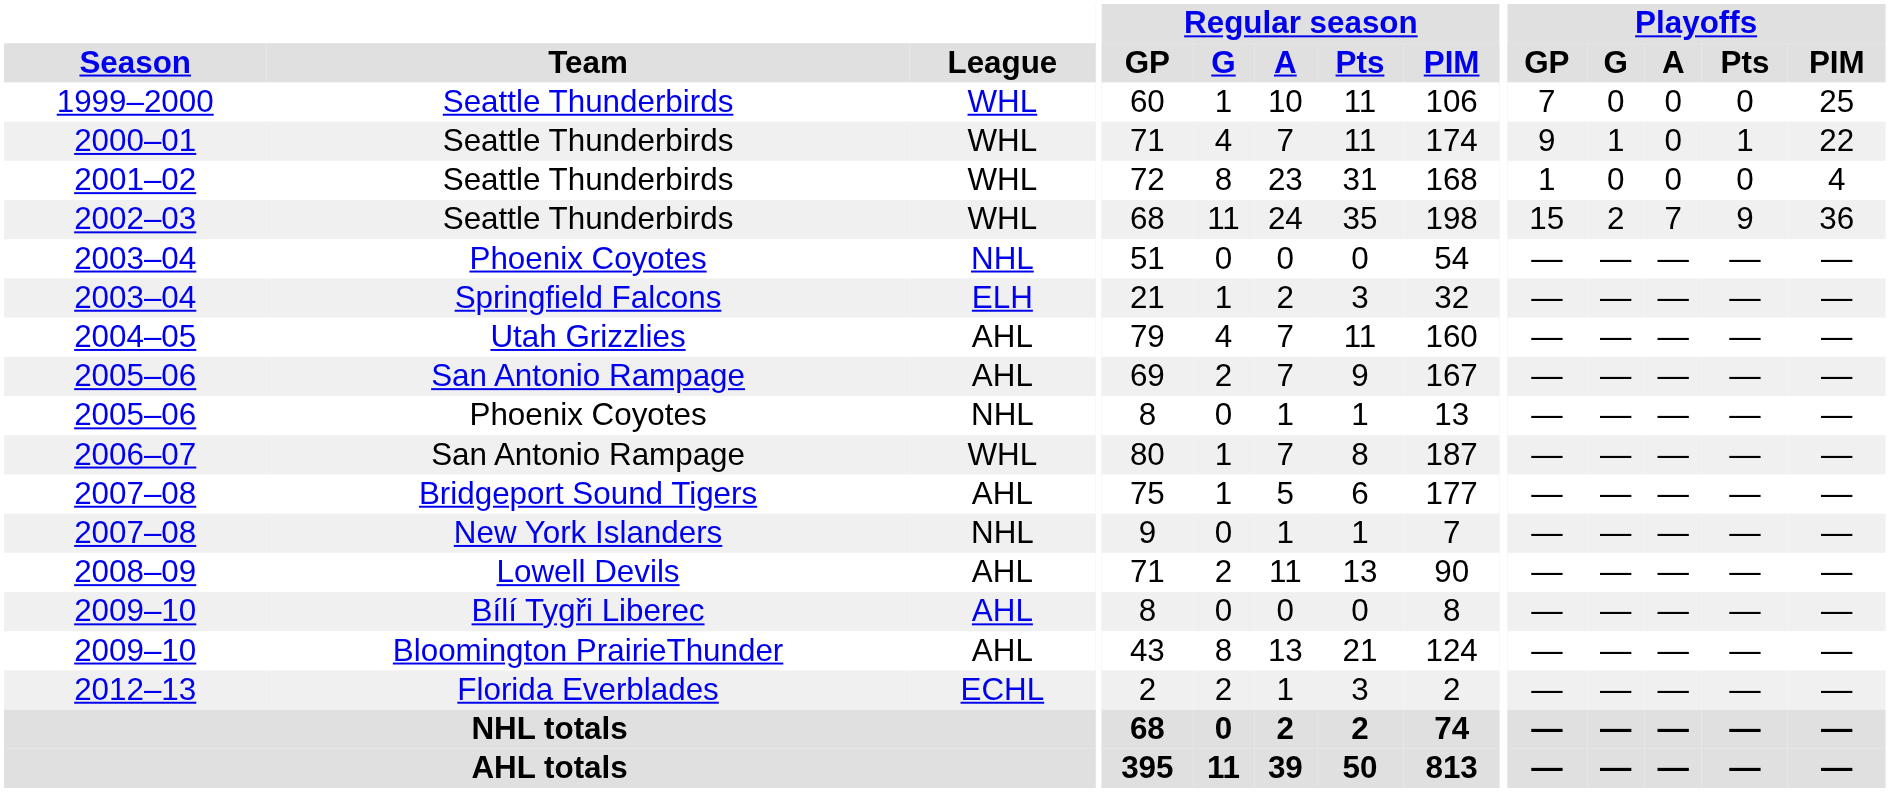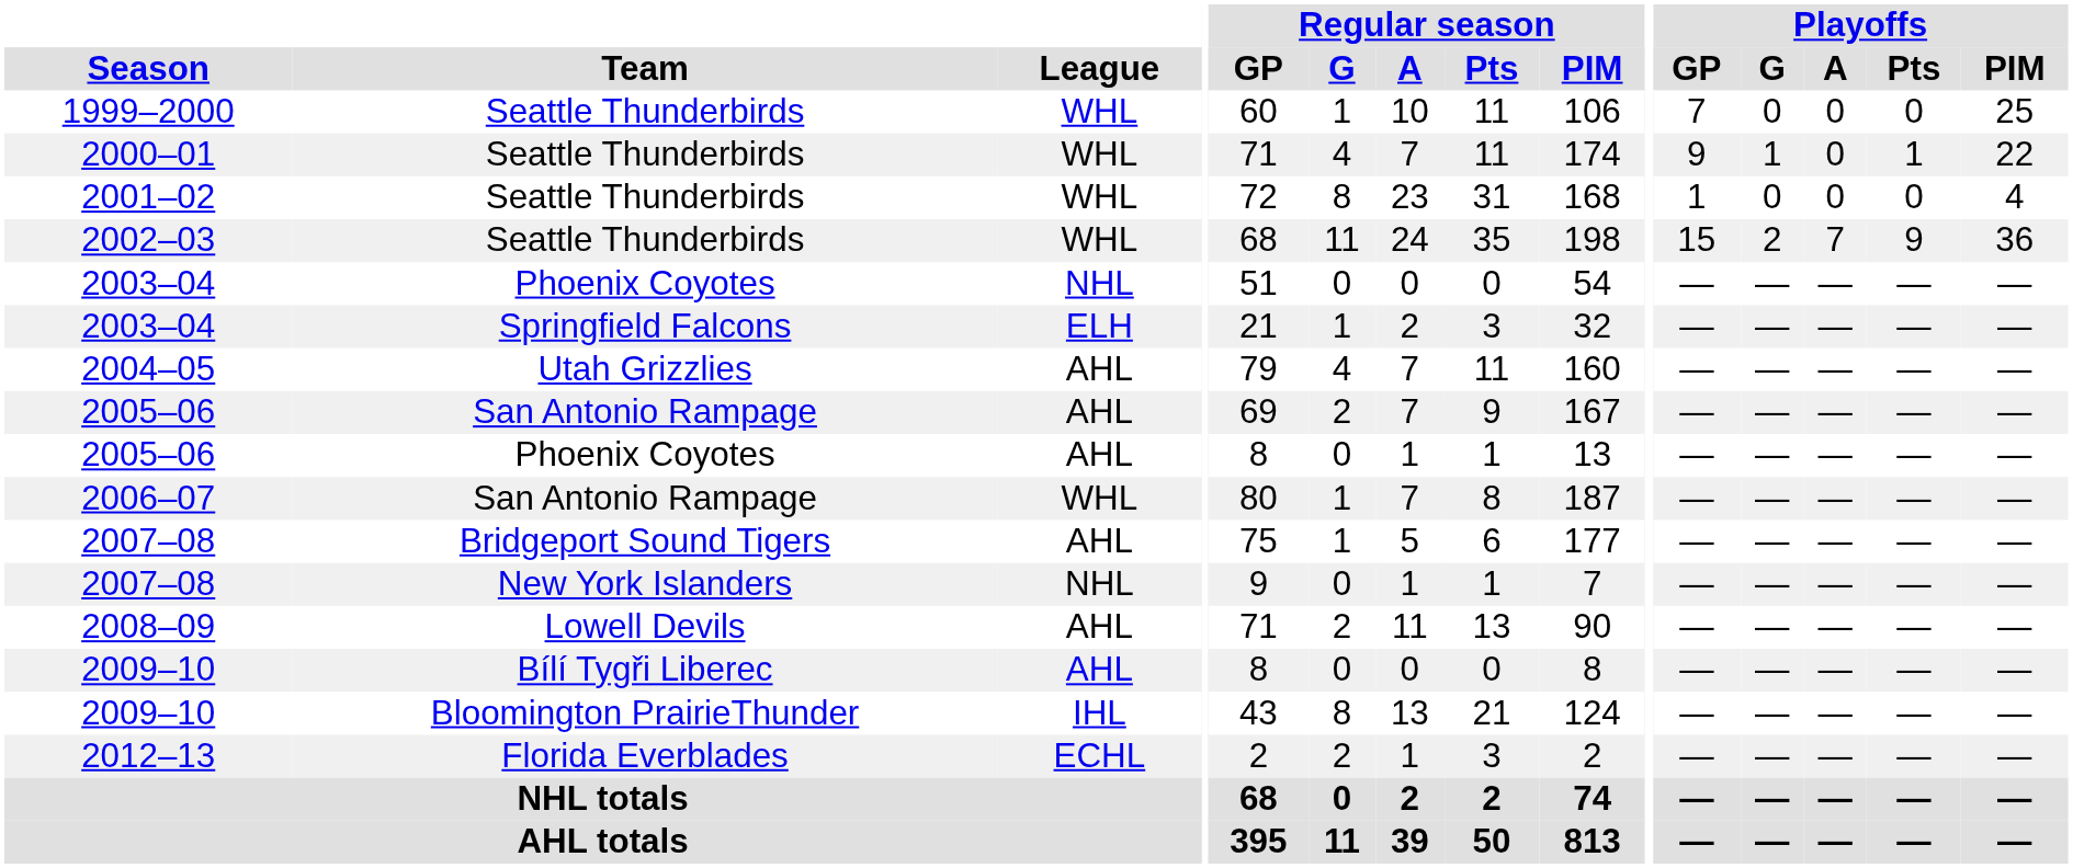 <table border="0" cellpadding="1" cellspacing="0" style="text-align:center; width:60em">
 <tr bgcolor="#e0e0e0">
 <th colspan="3" bgcolor="#ffffff"></th>
 <th rowspan="99" bgcolor="#ffffff"></th>
 <th colspan="5"><a href='#'>Regular season</a></th>
 <th rowspan="99" bgcolor="#ffffff"></th>
 <th colspan="5"><a href='#'>Playoffs</a></th>
 </tr>
 <tr bgcolor="#e0e0e0">
 <th><a href='#'>Season</a></th>
 <th>Team</th>
 <th>League</th>
 <th>GP</th>
 <th><a href='#'>G</a></th>
 <th><a href='#'>A</a></th>
 <th><a href='#'>Pts</a></th>
 <th><a href='#'>PIM</a></th>
 <th>GP</th>
 <th>G</th>
 <th>A</th>
 <th>Pts</th>
 <th>PIM</th>
 </tr>
 <tr>
 <td><a href='#'>1999–2000</a></td>
 <td><a href='#'>Seattle Thunderbirds</a></td>
 <td><a href='#'>WHL</a></td>
 <td>60</td>
 <td>1</td>
 <td>10</td>
 <td>11</td>
 <td>106</td>
 <td>7</td>
 <td>0</td>
 <td>0</td>
 <td>0</td>
 <td>25</td>
 </tr>
 <tr bgcolor="#f0f0f0">
 <td><a href='#'>2000–01</a></td>
 <td>Seattle Thunderbirds</td>
 <td>WHL</td>
 <td>71</td>
 <td>4</td>
 <td>7</td>
 <td>11</td>
 <td>174</td>
 <td>9</td>
 <td>1</td>
 <td>0</td>
 <td>1</td>
 <td>22</td>
 </tr>
 <tr>
 <td><a href='#'>2001–02</a></td>
 <td>Seattle Thunderbirds</td>
 <td>WHL</td>
 <td>72</td>
 <td>8</td>
 <td>23</td>
 <td>31</td>
 <td>168</td>
 <td>1</td>
 <td>0</td>
 <td>0</td>
 <td>0</td>
 <td>4</td>
 </tr>
 <tr bgcolor="#f0f0f0">
 <td><a href='#'>2002–03</a></td>
 <td>Seattle Thunderbirds</td>
 <td>WHL</td>
 <td>68</td>
 <td>11</td>
 <td>24</td>
 <td>35</td>
 <td>198</td>
 <td>15</td>
 <td>2</td>
 <td>7</td>
 <td>9</td>
 <td>36</td>
 </tr>
 <tr>
 <td><a href='#'>2003–04</a></td>
 <td><a href='#'>Phoenix Coyotes</a></td>
 <td><a href='#'>NHL</a></td>
 <td>51</td>
 <td>0</td>
 <td>0</td>
 <td>0</td>
 <td>54</td>
 <td>—</td>
 <td>—</td>
 <td>—</td>
 <td>—</td>
 <td>—</td>
 </tr>
 <tr bgcolor="#f0f0f0">
 <td><a href='#'>2003–04</a></td>
 <td><a href='#'>Springfield Falcons</a></td>
 <td><a href='#'>ELH</a></td>
 <td>21</td>
 <td>1</td>
 <td>2</td>
 <td>3</td>
 <td>32</td>
 <td>—</td>
 <td>—</td>
 <td>—</td>
 <td>—</td>
 <td>—</td>
 </tr>
 <tr>
 <td><a href='#'>2004–05</a></td>
 <td><a href='#'>Utah Grizzlies</a></td>
 <td>AHL</td>
 <td>79</td>
 <td>4</td>
 <td>7</td>
 <td>11</td>
 <td>160</td>
 <td>—</td>
 <td>—</td>
 <td>—</td>
 <td>—</td>
 <td>—</td>
 </tr>
 <tr bgcolor="#f0f0f0">
 <td><a href='#'>2005–06</a></td>
 <td><a href='#'>San Antonio Rampage</a></td>
 <td>AHL</td>
 <td>69</td>
 <td>2</td>
 <td>7</td>
 <td>9</td>
 <td>167</td>
 <td>—</td>
 <td>—</td>
 <td>—</td>
 <td>—</td>
 <td>—</td>
 </tr>
 <tr>
 <td><a href='#'>2005–06</a></td>
 <td>Phoenix Coyotes</td>
-<td>NHL</td>
+<td>AHL</td>
 <td>8</td>
 <td>0</td>
 <td>1</td>
 <td>1</td>
 <td>13</td>
 <td>—</td>
 <td>—</td>
 <td>—</td>
 <td>—</td>
 <td>—</td>
 </tr>
 <tr bgcolor="#f0f0f0">
 <td><a href='#'>2006–07</a></td>
 <td>San Antonio Rampage</td>
 <td>WHL</td>
 <td>80</td>
 <td>1</td>
 <td>7</td>
 <td>8</td>
 <td>187</td>
 <td>—</td>
 <td>—</td>
 <td>—</td>
 <td>—</td>
 <td>—</td>
 </tr>
 <tr>
 <td><a href='#'>2007–08</a></td>
 <td><a href='#'>Bridgeport Sound Tigers</a></td>
 <td>AHL</td>
 <td>75</td>
 <td>1</td>
 <td>5</td>
 <td>6</td>
 <td>177</td>
 <td>—</td>
 <td>—</td>
 <td>—</td>
 <td>—</td>
 <td>—</td>
 </tr>
 <tr bgcolor="#f0f0f0">
 <td><a href='#'>2007–08</a></td>
 <td><a href='#'>New York Islanders</a></td>
 <td>NHL</td>
 <td>9</td>
 <td>0</td>
 <td>1</td>
 <td>1</td>
 <td>7</td>
 <td>—</td>
 <td>—</td>
 <td>—</td>
 <td>—</td>
 <td>—</td>
 </tr>
 <tr>
 <td><a href='#'>2008–09</a></td>
 <td><a href='#'>Lowell Devils</a></td>
 <td>AHL</td>
 <td>71</td>
 <td>2</td>
 <td>11</td>
 <td>13</td>
 <td>90</td>
 <td>—</td>
 <td>—</td>
 <td>—</td>
 <td>—</td>
 <td>—</td>
 </tr>
 <tr bgcolor="#f0f0f0">
 <td><a href='#'>2009–10</a></td>
 <td><a href='#'>Bílí Tygři Liberec</a></td>
 <td><a href='#'>AHL</a></td>
 <td>8</td>
 <td>0</td>
 <td>0</td>
 <td>0</td>
 <td>8</td>
 <td>—</td>
 <td>—</td>
 <td>—</td>
 <td>—</td>
 <td>—</td>
 </tr>
 <tr>
 <td><a href='#'>2009–10</a></td>
 <td><a href='#'>Bloomington PrairieThunder</a></td>
-<td>AHL</td>
+<td><a href='#'>IHL</a></td>
 <td>43</td>
 <td>8</td>
 <td>13</td>
 <td>21</td>
 <td>124</td>
 <td>—</td>
 <td>—</td>
 <td>—</td>
 <td>—</td>
 <td>—</td>
 </tr>
 <tr bgcolor="#f0f0f0">
 <td><a href='#'>2012–13</a></td>
 <td><a href='#'>Florida Everblades</a></td>
 <td><a href='#'>ECHL</a></td>
 <td>2</td>
 <td>2</td>
 <td>1</td>
 <td>3</td>
 <td>2</td>
 <td>—</td>
 <td>—</td>
 <td>—</td>
 <td>—</td>
 <td>—</td>
 </tr>
 <tr bgcolor="#e0e0e0">
 <th colspan="3">NHL totals</th>
 <th>68</th>
 <th>0</th>
 <th>2</th>
 <th>2</th>
 <th>74</th>
 <th>—</th>
 <th>—</th>
 <th>—</th>
 <th>—</th>
 <th>—</th>
 </tr>
 <tr bgcolor="#e0e0e0">
 <th colspan="3">AHL totals</th>
 <th>395</th>
 <th>11</th>
 <th>39</th>
 <th>50</th>
 <th>813</th>
 <th>—</th>
 <th>—</th>
 <th>—</th>
 <th>—</th>
 <th>—</th>
 </tr>
 </table>
